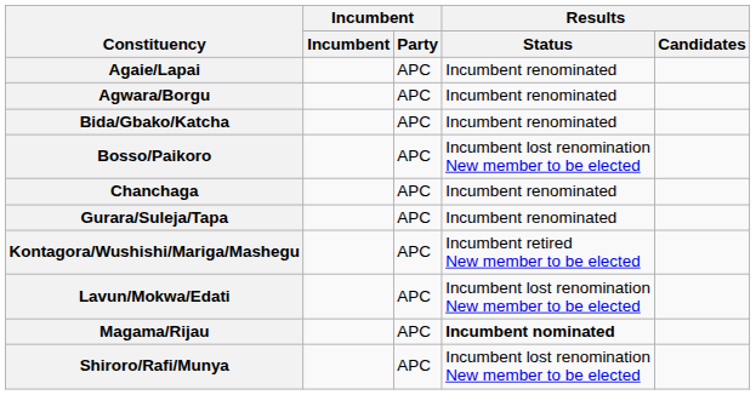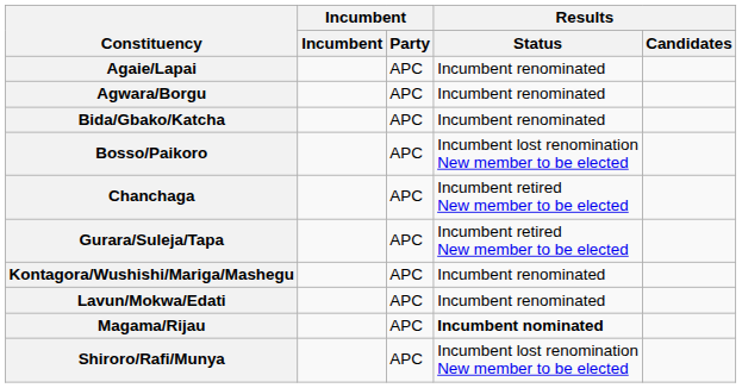 <table class="wikitable sortable">
 <tr valign=bottom>
 <th rowspan=2>Constituency</th>
 <th colspan=2>Incumbent</th>
 <th colspan=2>Results</th>
 </tr>
 <tr valign=bottom>
 <th>Incumbent</th>
 <th>Party</th>
 <th>Status</th>
 <th>Candidates</th>
 </tr>
 <tr>
 <th>Agaie/Lapai</th>
 <td></td>
 <td>APC</td>
 <td>Incumbent renominated</td>
 <td nowrap></td>
 </tr>
 <tr>
 <th>Agwara/Borgu</th>
 <td></td>
 <td>APC</td>
 <td>Incumbent renominated</td>
 <td nowrap></td>
 </tr>
 <tr>
 <th>Bida/Gbako/Katcha</th>
 <td></td>
 <td>APC</td>
 <td>Incumbent renominated</td>
 <td nowrap></td>
 </tr>
 <tr>
 <th>Bosso/Paikoro</th>
 <td></td>
 <td>APC</td>
 <td>Incumbent lost renomination<br><a href='#'>New member to be elected</a></td>
 <td nowrap></td>
 </tr>
 <tr>
 <th>Chanchaga</th>
 <td></td>
 <td>APC</td>
-<td>Incumbent renominated</td>
+<td>Incumbent retired<br><a href='#'>New member to be elected</a></td>
 <td nowrap></td>
 </tr>
 <tr>
 <th>Gurara/Suleja/Tapa</th>
 <td></td>
 <td>APC</td>
-<td>Incumbent renominated</td>
+<td>Incumbent retired<br><a href='#'>New member to be elected</a></td>
 <td nowrap></td>
 </tr>
 <tr>
 <th>Kontagora/Wushishi/Mariga/Mashegu</th>
 <td></td>
 <td>APC</td>
-<td>Incumbent retired<br><a href='#'>New member to be elected</a></td>
+<td>Incumbent renominated</td>
 <td nowrap></td>
 </tr>
 <tr>
 <th>Lavun/Mokwa/Edati</th>
 <td></td>
 <td>APC</td>
-<td>Incumbent lost renomination<br><a href='#'>New member to be elected</a></td>
+<td>Incumbent renominated</td>
 <td nowrap></td>
 </tr>
 <tr>
 <th>Magama/Rijau</th>
 <td></td>
 <td>APC</td>
 <td><strong>Incumbent nominated</strong></td>
 <td nowrap></td>
 </tr>
 <tr>
 <th>Shiroro/Rafi/Munya</th>
 <td></td>
 <td>APC</td>
 <td>Incumbent lost renomination<br><a href='#'>New member to be elected</a></td>
 <td nowrap></td>
 </tr>
 </table>
